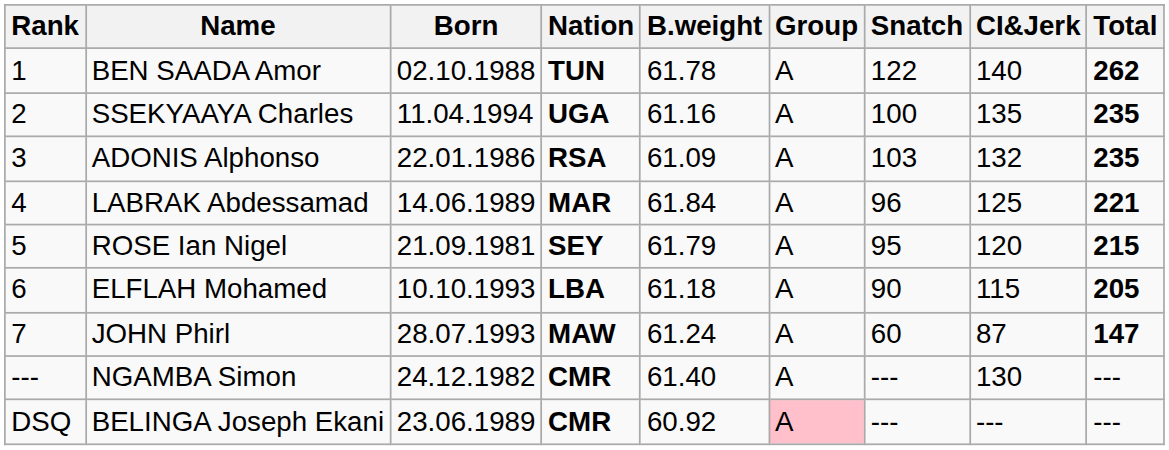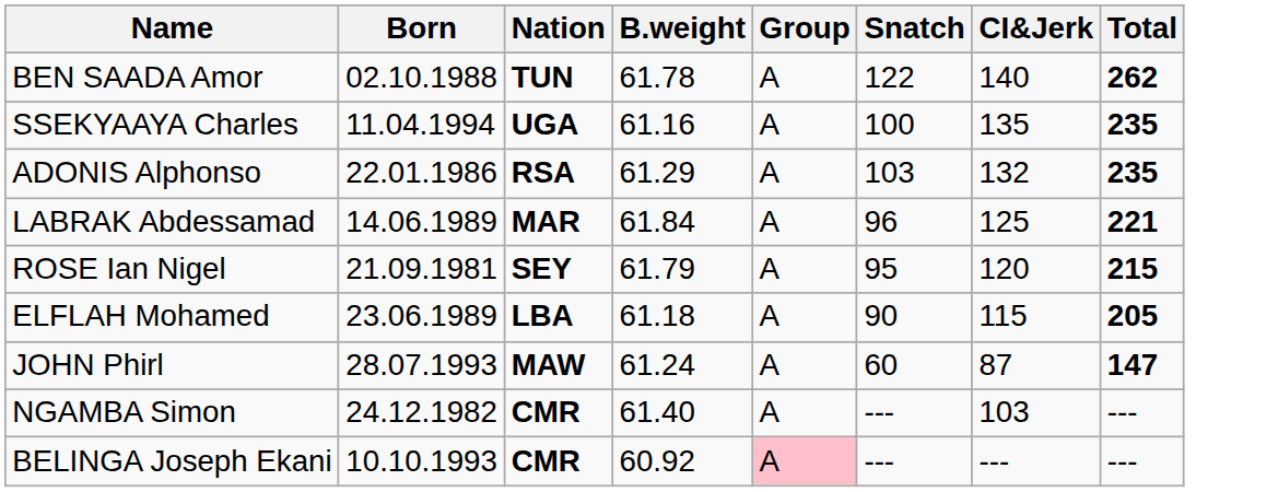 <table class="wikitable">
 <tr>
-<th>Rank</th>
 <th>Name</th>
 <th>Born</th>
 <th>Nation</th>
 <th>B.weight</th>
 <th>Group</th>
 <th>Snatch</th>
 <th>CI&Jerk</th>
 <th>Total</th>
 </tr>
 <tr>
-<td>1</td>
 <td>BEN SAADA Amor</td>
 <td>02.10.1988</td>
 <td><strong>TUN</strong></td>
 <td>61.78</td>
 <td>A</td>
 <td>122</td>
 <td>140</td>
 <td><strong>262</strong></td>
 </tr>
 <tr>
-<td>2</td>
 <td>SSEKYAAYA Charles</td>
 <td>11.04.1994</td>
 <td><strong>UGA</strong></td>
 <td>61.16</td>
 <td>A</td>
 <td>100</td>
 <td>135</td>
 <td><strong>235</strong></td>
 </tr>
 <tr>
-<td>3</td>
 <td>ADONIS Alphonso</td>
 <td>22.01.1986</td>
 <td><strong>RSA</strong></td>
-<td>61.09</td>
+<td>61.29</td>
 <td>A</td>
 <td>103</td>
 <td>132</td>
 <td><strong>235</strong></td>
 </tr>
 <tr>
-<td>4</td>
 <td>LABRAK Abdessamad</td>
 <td>14.06.1989</td>
 <td><strong>MAR</strong></td>
 <td>61.84</td>
 <td>A</td>
 <td>96</td>
 <td>125</td>
 <td><strong>221</strong></td>
 </tr>
 <tr>
-<td>5</td>
 <td>ROSE Ian Nigel</td>
 <td>21.09.1981</td>
 <td><strong>SEY</strong></td>
 <td>61.79</td>
 <td>A</td>
 <td>95</td>
 <td>120</td>
 <td><strong>215</strong></td>
 </tr>
 <tr>
-<td>6</td>
 <td>ELFLAH Mohamed</td>
-<td>10.10.1993</td>
+<td>23.06.1989</td>
 <td><strong>LBA</strong></td>
 <td>61.18</td>
 <td>A</td>
 <td>90</td>
 <td>115</td>
 <td><strong>205</strong></td>
 </tr>
 <tr>
-<td>7</td>
 <td>JOHN Phirl</td>
 <td>28.07.1993</td>
 <td><strong>MAW</strong></td>
 <td>61.24</td>
 <td>A</td>
 <td>60</td>
 <td>87</td>
 <td><strong>147</strong></td>
 </tr>
 <tr>
-<td>---</td>
 <td>NGAMBA Simon</td>
 <td>24.12.1982</td>
 <td><strong>CMR</strong></td>
 <td>61.40</td>
 <td>A</td>
 <td>---</td>
-<td>130</td>
+<td>103</td>
 <td>---</td>
 </tr>
 <tr>
-<td>DSQ</td>
 <td>BELINGA Joseph Ekani</td>
-<td>23.06.1989</td>
+<td>10.10.1993</td>
 <td><strong>CMR</strong></td>
 <td>60.92</td>
 <td style="background: pink;">A</td>
 <td>---</td>
 <td>---</td>
 <td>---</td>
 </tr>
 </table>
